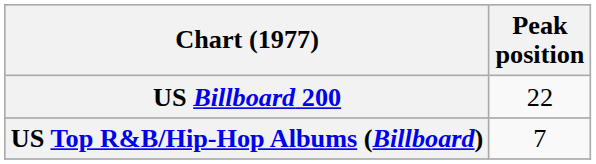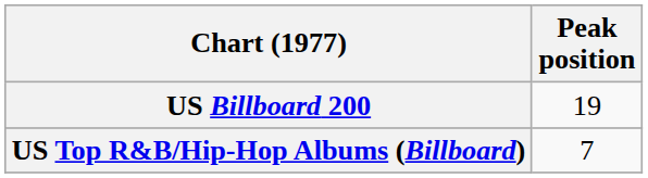 <table class="wikitable sortable plainrowheaders"  style="text-align:center;">
 <tr>
 <th scope="col">Chart (1977)</th>
 <th scope="col">Peak<br>position</th>
 </tr>
 <tr>
 <th scope="row">US <a href='#'><em>Billboard</em> 200</a></th>
-<td>22</td>
+<td>19</td>
 </tr>
 <tr>
 <th scope="row">US <a href='#'>Top R&B/Hip-Hop Albums</a> (<em><a href='#'>Billboard</a></em>)</th>
 <td>7</td>
 </tr>
 </table>
